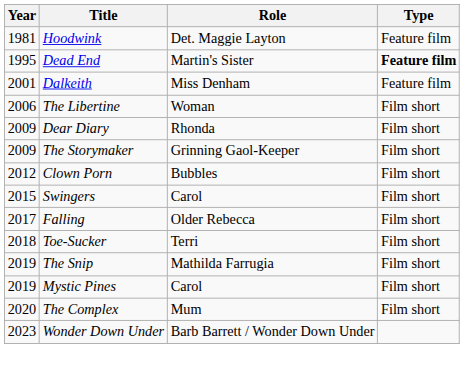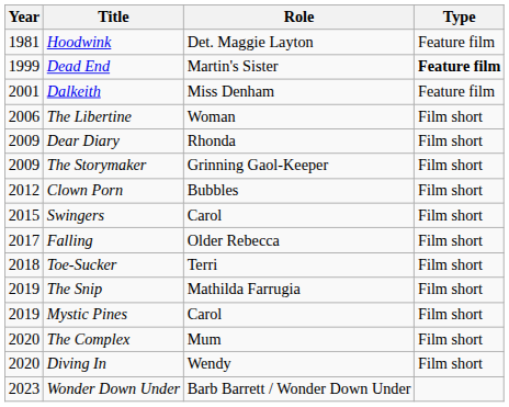 <table class="wikitable sortable">
 <tr>
 <th>Year</th>
 <th>Title</th>
 <th>Role</th>
 <th class="unsortable">Type</th>
 </tr>
 <tr>
 <td>1981</td>
 <td><em><a href='#'>Hoodwink</a></em></td>
 <td>Det. Maggie Layton</td>
 <td>Feature film</td>
 </tr>
 <tr>
-<td>1995</td>
+<td>1999</td>
 <td><em><a href='#'>Dead End</a></em></td>
 <td>Martin's Sister</td>
 <td><strong>Feature film</strong></td>
 </tr>
 <tr>
 <td>2001</td>
 <td><em><a href='#'>Dalkeith</a></em></td>
 <td>Miss Denham</td>
 <td>Feature film</td>
 </tr>
 <tr>
 <td>2006</td>
 <td><em>The Libertine</em></td>
 <td>Woman</td>
 <td>Film short</td>
 </tr>
 <tr>
 <td>2009</td>
 <td><em>Dear Diary</em></td>
 <td>Rhonda</td>
 <td>Film short</td>
 </tr>
 <tr>
 <td>2009</td>
 <td><em>The Storymaker</em></td>
 <td>Grinning Gaol-Keeper</td>
 <td>Film short</td>
 </tr>
 <tr>
 <td>2012</td>
 <td><em>Clown Porn</em></td>
 <td>Bubbles</td>
 <td>Film short</td>
 </tr>
 <tr>
 <td>2015</td>
 <td><em>Swingers</em></td>
 <td>Carol</td>
 <td>Film short</td>
 </tr>
 <tr>
 <td>2017</td>
 <td><em>Falling</em></td>
 <td>Older Rebecca</td>
 <td>Film short</td>
 </tr>
 <tr>
 <td>2018</td>
 <td><em>Toe-Sucker</em></td>
 <td>Terri</td>
 <td>Film short</td>
 </tr>
 <tr>
 <td>2019</td>
 <td><em>The Snip</em></td>
 <td>Mathilda Farrugia</td>
 <td>Film short</td>
 </tr>
 <tr>
 <td>2019</td>
 <td><em>Mystic Pines</em></td>
 <td>Carol</td>
 <td>Film short</td>
 </tr>
 <tr>
 <td>2020</td>
 <td><em>The Complex</em></td>
 <td>Mum</td>
 <td>Film short</td>
 </tr>
 <tr>
+<td>2020</td>
+<td><em>Diving In</em></td>
+<td>Wendy</td>
+<td>Film short</td>
+</tr>
+<tr>
 <td>2023</td>
 <td><em>Wonder Down Under</em></td>
 <td>Barb Barrett / Wonder Down Under</td>
 </tr>
 </table>
